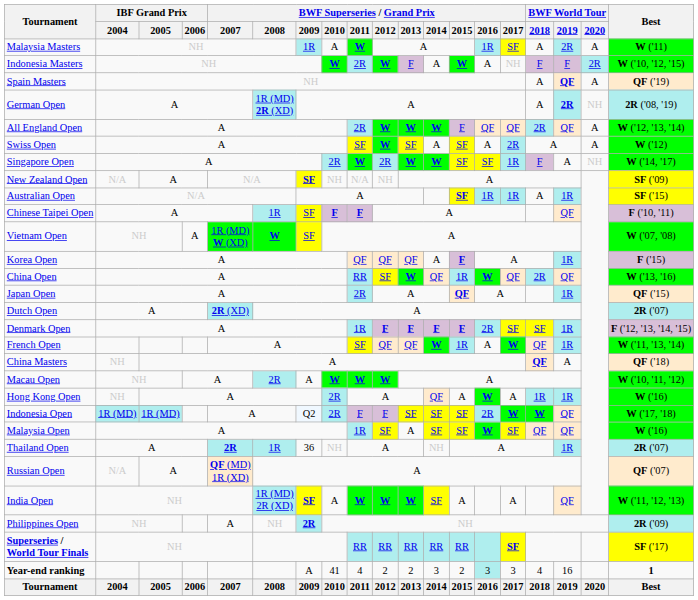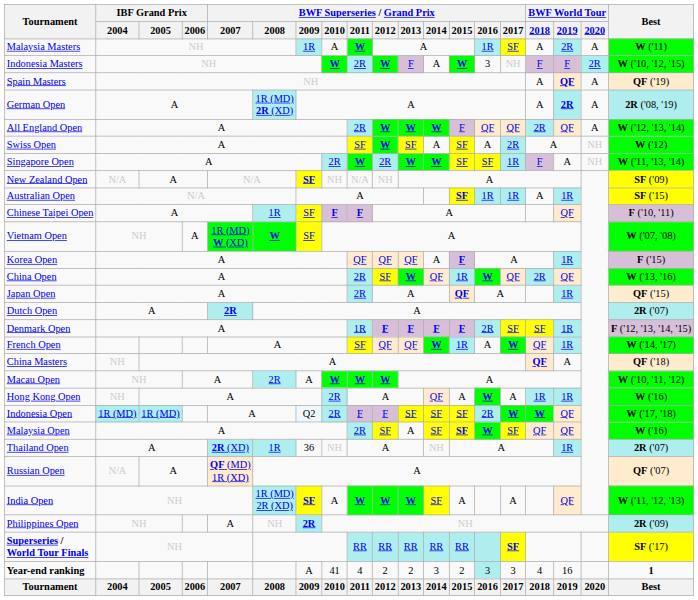 <table class="wikitable" style="font-size: 90%; text-align:center">
 <tr>
 <th rowspan="2">Tournament</th>
 <th colspan="3">IBF Grand Prix</th>
 <th colspan="11"><a href='#'>BWF Superseries</a> / <a href='#'>Grand Prix</a></th>
 <th colspan="3"><a href='#'>BWF World Tour</a></th>
 <th rowspan="2">Best</th>
 </tr>
 <tr>
 <th>2004</th>
 <th>2005</th>
 <th>2006</th>
 <th>2007</th>
 <th>2008</th>
 <th>2009</th>
 <th>2010</th>
 <th>2011</th>
 <th>2012</th>
 <th>2013</th>
 <th>2014</th>
 <th>2015</th>
 <th>2016</th>
 <th>2017</th>
 <th><a href='#'>2018</a></th>
 <th><a href='#'>2019</a></th>
 <th><a href='#'>2020</a></th>
 </tr>
 <tr>
 <td align=left><a href='#'>Malaysia Masters</a></td>
 <td colspan="5" style=color:#ccc>NH</td>
 <td bgcolor=AFEEEE><a href='#'>1R</a></td>
 <td>A</td>
 <td bgcolor=00FF00><a href='#'><strong>W</strong></a></td>
 <td colspan="4">A</td>
 <td bgcolor=AFEEEE><a href='#'>1R</a></td>
 <td bgcolor=FFFF00><a href='#'>SF</a></td>
 <td>A</td>
 <td bgcolor=AFEEEE><a href='#'>2R</a></td>
 <td>A</td>
 <td bgcolor=00FF00><strong>W</strong> ('11)</td>
 </tr>
 <tr>
 <td align=left><a href='#'>Indonesia Masters</a></td>
 <td colspan="6" style=color:#ccc>NH</td>
 <td bgcolor=00FF00><a href='#'><strong>W</strong></a></td>
 <td bgcolor=AFEEEE><a href='#'>2R</a></td>
 <td bgcolor=00FF00><a href='#'><strong>W</strong></a></td>
 <td bgcolor=D8BFD8><a href='#'>F</a></td>
 <td>A</td>
 <td bgcolor=00FF00><a href='#'><strong>W</strong></a></td>
-<td>A</td>
+<td>3</td>
 <td style=color:#ccc>NH</td>
 <td bgcolor=D8BFD8><a href='#'>F</a></td>
 <td bgcolor=D8BFD8><a href='#'>F</a></td>
 <td bgcolor=AFEEEE><a href='#'>2R</a></td>
 <td bgcolor=00FF00><strong>W</strong> ('10, '12, '15)</td>
 </tr>
 <tr>
 <td align=left><a href='#'>Spain Masters</a></td>
 <td colspan="14" style=color:#ccc>NH</td>
 <td>A</td>
 <td bgcolor=FFEBCD><a href='#'><strong>QF</strong></a></td>
 <td>A</td>
 <td bgcolor=FFEBCD><strong>QF</strong> ('19)</td>
 </tr>
 <tr>
 <td align=left><a href='#'>German Open</a></td>
 <td colspan="4">A</td>
 <td bgcolor=AFEEEE><a href='#'>1R (MD)</a><br><a href='#'><strong>2R</strong> (XD)</a></td>
 <td colspan="9">A</td>
 <td>A</td>
 <td bgcolor=AFEEEE><a href='#'><strong>2R</strong></a></td>
-<td style=color:#ccc>NH</td>
+<td>A</td>
 <td bgcolor=AFEEEE><strong>2R</strong> ('08, '19)</td>
 </tr>
 <tr>
 <td align=left><a href='#'>All England Open</a></td>
 <td colspan="7">A</td>
 <td bgcolor=AFEEEE><a href='#'>2R</a></td>
 <td bgcolor=00FF00><a href='#'><strong>W</strong></a></td>
 <td bgcolor=00FF00><a href='#'><strong>W</strong></a></td>
 <td bgcolor=00FF00><a href='#'><strong>W</strong></a></td>
 <td bgcolor=D8BFD8><a href='#'>F</a></td>
 <td bgcolor=FFEBCD><a href='#'>QF</a></td>
 <td bgcolor=FFEBCD><a href='#'>QF</a></td>
 <td bgcolor=AFEEEE><a href='#'>2R</a></td>
 <td bgcolor=FFEBCD><a href='#'>QF</a></td>
 <td>A</td>
 <td bgcolor=00FF00><strong>W</strong> ('12, '13, '14)</td>
 </tr>
 <tr>
 <td align=left><a href='#'>Swiss Open</a></td>
 <td colspan="7">A</td>
 <td bgcolor=FFFF00><a href='#'>SF</a></td>
 <td bgcolor=00FF00><a href='#'><strong>W</strong></a></td>
 <td bgcolor=FFFF00><a href='#'>SF</a></td>
 <td>A</td>
 <td bgcolor=FFFF00><a href='#'>SF</a></td>
 <td>A</td>
 <td bgcolor=AFEEEE><a href='#'>2R</a></td>
 <td colspan="2">A</td>
-<td>A</td>
+<td style=color:#ccc>NH</td>
 <td bgcolor=00FF00><strong>W</strong> ('12)</td>
 </tr>
 <tr>
 <td align=left><a href='#'>Singapore Open</a></td>
 <td colspan="6">A</td>
 <td bgcolor=AFEEEE><a href='#'>2R</a></td>
 <td bgcolor=00FF00><a href='#'><strong>W</strong></a></td>
 <td bgcolor=AFEEEE><a href='#'>2R</a></td>
 <td bgcolor=00FF00><a href='#'><strong>W</strong></a></td>
 <td bgcolor=00FF00><a href='#'><strong>W</strong></a></td>
 <td bgcolor=FFFF00><a href='#'>SF</a></td>
 <td bgcolor=FFFF00><a href='#'>SF</a></td>
 <td bgcolor=AFEEEE><a href='#'>1R</a></td>
 <td bgcolor=D8BFD8><a href='#'>F</a></td>
 <td>A</td>
 <td style=color:#ccc>NH</td>
-<td bgcolor=00FF00><strong>W</strong> ('14, '17)</td>
+<td bgcolor=00FF00><strong>W</strong> ('11, '13, '14)</td>
 </tr>
 <tr>
 <td align=left><a href='#'>New Zealand Open</a></td>
 <td style=color:#ccc>N/A</td>
 <td colspan="2">A</td>
 <td colspan="2" style=color:#ccc>N/A</td>
 <td bgcolor=FFFF00><a href='#'><strong>SF</strong></a></td>
 <td style=color:#ccc>NH</td>
 <td style=color:#ccc>N/A</td>
 <td style=color:#ccc>NH</td>
 <td colspan="7">A</td>
 <td rowspan="18"></td>
 <td bgcolor=FFFF00><strong>SF</strong> ('09)</td>
 </tr>
 <tr>
 <td align=left><a href='#'>Australian Open</a></td>
 <td colspan="5" style=color:#ccc>N/A</td>
 <td colspan="5">A</td>
 <td><a href='#'></a></td>
 <td bgcolor=FFFF00><a href='#'><strong>SF</strong></a></td>
 <td bgcolor=AFEEEE><a href='#'>1R</a></td>
 <td bgcolor=AFEEEE><a href='#'>1R</a></td>
 <td>A</td>
 <td bgcolor=AFEEEE><a href='#'>1R</a></td>
 <td bgcolor=FFFF00><strong>SF</strong> ('15)</td>
 </tr>
 <tr>
 <td align=left><a href='#'>Chinese Taipei Open</a></td>
 <td colspan="4">A</td>
 <td bgcolor=AFEEEE><a href='#'>1R</a></td>
 <td bgcolor=FFFF00><a href='#'>SF</a></td>
 <td bgcolor=D8BFD8><a href='#'><strong>F</strong></a></td>
 <td bgcolor=D8BFD8><a href='#'><strong>F</strong></a></td>
 <td colspan="6">A</td>
 <td><a href='#'></a></td>
 <td bgcolor=FFEBCD><a href='#'>QF</a></td>
 <td bgcolor=D8BFD8><strong>F</strong> ('10, '11)</td>
 </tr>
 <tr>
 <td align=left><a href='#'>Vietnam Open</a></td>
 <td colspan="2" style=color:#ccc>NH</td>
 <td>A</td>
 <td bgcolor=00FF00><a href='#'>1R (MD)</a><br><a href='#'><strong>W</strong> (XD)</a></td>
 <td bgcolor=00FF00><a href='#'><strong>W</strong></a></td>
 <td bgcolor=FFFF00><a href='#'>SF</a></td>
 <td colspan="10">A</td>
 <td bgcolor=00FF00><strong>W</strong> ('07, '08)</td>
 </tr>
 <tr>
 <td align=left><a href='#'>Korea Open</a></td>
 <td colspan="7">A</td>
 <td bgcolor=FFEBCD><a href='#'>QF</a></td>
 <td bgcolor=FFEBCD><a href='#'>QF</a></td>
 <td bgcolor=FFEBCD><a href='#'>QF</a></td>
 <td>A</td>
 <td bgcolor=D8BFD8><a href='#'><strong>F</strong></a></td>
 <td colspan="3">A</td>
 <td bgcolor=AFEEEE><a href='#'>1R</a></td>
 <td bgcolor=D8BFD8><strong>F</strong> ('15)</td>
 </tr>
 <tr>
 <td align=left><a href='#'>China Open</a></td>
 <td colspan="7">A</td>
-<td bgcolor=AFEEEE><a href='#'>RR</a></td>
+<td bgcolor=AFEEEE><a href='#'>2R</a></td>
 <td bgcolor=FFFF00><a href='#'>SF</a></td>
 <td bgcolor=00FF00><a href='#'><strong>W</strong></a></td>
 <td bgcolor=FFEBCD><a href='#'>QF</a></td>
 <td bgcolor=AFEEEE><a href='#'>1R</a></td>
 <td bgcolor=00FF00><a href='#'><strong>W</strong></a></td>
 <td bgcolor=FFEBCD><a href='#'>QF</a></td>
 <td bgcolor=AFEEEE><a href='#'>2R</a></td>
 <td bgcolor=FFEBCD><a href='#'>QF</a></td>
 <td bgcolor=00FF00><strong>W</strong> ('13, '16)</td>
 </tr>
 <tr>
 <td align=left><a href='#'>Japan Open</a></td>
 <td colspan="7">A</td>
 <td bgcolor=AFEEEE><a href='#'>2R</a></td>
 <td colspan="3">A</td>
 <td bgcolor=FFEBCD><a href='#'><strong>QF</strong></a></td>
 <td colspan="2">A</td>
 <td><a href='#'></a></td>
 <td bgcolor=AFEEEE><a href='#'>1R</a></td>
 <td bgcolor=FFEBCD><strong>QF</strong> ('15)</td>
 </tr>
 <tr>
 <td align=left><a href='#'>Dutch Open</a></td>
 <td colspan="3">A</td>
-<td bgcolor=AFEEEE><a href='#'><strong>2R</strong> (XD)</a></td>
+<td bgcolor=AFEEEE><a href='#'><strong>2R</strong></a></td>
 <td colspan="12">A</td>
 <td bgcolor=AFEEEE><strong>2R</strong> ('07)</td>
 </tr>
 <tr>
 <td align=left><a href='#'>Denmark Open</a></td>
 <td colspan="7">A</td>
 <td bgcolor=AFEEEE><a href='#'>1R</a></td>
 <td bgcolor=D8BFD8><a href='#'><strong>F</strong></a></td>
 <td bgcolor=D8BFD8><a href='#'><strong>F</strong></a></td>
 <td bgcolor=D8BFD8><a href='#'><strong>F</strong></a></td>
 <td bgcolor=D8BFD8><a href='#'><strong>F</strong></a></td>
 <td bgcolor=AFEEEE><a href='#'>2R</a></td>
 <td bgcolor=FFFF00><a href='#'>SF</a></td>
 <td bgcolor=FFFF00><a href='#'>SF</a></td>
 <td bgcolor=AFEEEE><a href='#'>1R</a></td>
 <td bgcolor=D8BFD8><strong>F</strong> ('12, '13, '14, '15)</td>
 </tr>
 <tr>
 <td align=left><a href='#'>French Open</a></td>
 <td></td>
 <td></td>
 <td></td>
 <td colspan="4">A</td>
 <td bgcolor=FFFF00><a href='#'>SF</a></td>
 <td bgcolor=FFEBCD><a href='#'>QF</a></td>
 <td bgcolor=FFEBCD><a href='#'>QF</a></td>
 <td bgcolor=00FF00><a href='#'><strong>W</strong></a></td>
 <td bgcolor=AFEEEE><a href='#'>1R</a></td>
 <td>A</td>
 <td bgcolor=00FF00><a href='#'><strong>W</strong></a></td>
 <td bgcolor=FFEBCD><a href='#'>QF</a></td>
 <td bgcolor=AFEEEE><a href='#'>1R</a></td>
-<td bgcolor=00FF00><strong>W</strong> ('11, '13, '14)</td>
+<td bgcolor=00FF00><strong>W</strong> ('14, '17)</td>
 </tr>
 <tr>
 <td align=left><a href='#'>China Masters</a></td>
 <td style=color:#ccc>NH</td>
 <td colspan="13">A</td>
 <td bgcolor=FFEBCD><a href='#'><strong>QF</strong></a></td>
 <td>A</td>
 <td bgcolor=FFEBCD><strong>QF</strong> ('18)</td>
 </tr>
 <tr>
 <td align=left><a href='#'>Macau Open</a></td>
 <td colspan="2" style=color:#ccc>NH</td>
 <td colspan="2">A</td>
 <td bgcolor=AFEEEE><a href='#'>2R</a></td>
 <td>A</td>
 <td bgcolor=00FF00><a href='#'><strong>W</strong></a></td>
 <td bgcolor=00FF00><a href='#'><strong>W</strong></a></td>
 <td bgcolor=00FF00><a href='#'><strong>W</strong></a></td>
 <td colspan="7">A</td>
 <td bgcolor=00FF00><strong>W</strong> ('10, '11, '12)</td>
 </tr>
 <tr>
 <td align=left><a href='#'>Hong Kong Open</a></td>
 <td style=color:#ccc>NH</td>
 <td colspan="5">A</td>
 <td bgcolor=AFEEEE><a href='#'>2R</a></td>
 <td colspan="3">A</td>
 <td bgcolor=FFEBCD><a href='#'>QF</a></td>
 <td>A</td>
 <td bgcolor=00FF00><a href='#'><strong>W</strong></a></td>
 <td>A</td>
 <td bgcolor=AFEEEE><a href='#'>1R</a></td>
 <td bgcolor=AFEEEE><a href='#'>1R</a></td>
 <td bgcolor=00FF00><strong>W</strong> ('16)</td>
 </tr>
 <tr>
 <td align=left><a href='#'>Indonesia Open</a></td>
 <td bgcolor=AFEEEE><a href='#'>1R (MD)</a></td>
 <td bgcolor=AFEEEE><a href='#'>1R (MD)</a></td>
 <td></td>
 <td colspan="2">A</td>
 <td bgcolor=F0F8FF>Q2</td>
 <td bgcolor=AFEEEE><a href='#'>2R</a></td>
 <td bgcolor=D8BFD8><a href='#'>F</a></td>
 <td bgcolor=D8BFD8><a href='#'>F</a></td>
 <td bgcolor=FFFF00><a href='#'>SF</a></td>
 <td bgcolor=FFFF00><a href='#'>SF</a></td>
 <td bgcolor=FFFF00><a href='#'>SF</a></td>
 <td bgcolor=AFEEEE><a href='#'>2R</a></td>
 <td bgcolor=00FF00><a href='#'><strong>W</strong></a></td>
 <td bgcolor=00FF00><a href='#'><strong>W</strong></a></td>
 <td bgcolor=FFEBCD><a href='#'>QF</a></td>
 <td bgcolor=00FF00><strong>W</strong> ('17, '18)</td>
 </tr>
 <tr>
 <td align=left><a href='#'>Malaysia Open</a></td>
 <td colspan="7">A</td>
-<td bgcolor=AFEEEE><a href='#'>1R</a></td>
+<td bgcolor=AFEEEE><a href='#'>2R</a></td>
 <td bgcolor=FFFF00><a href='#'>SF</a></td>
 <td>A</td>
 <td bgcolor=FFFF00><a href='#'>SF</a></td>
-<td bgcolor=FFFF00><a href='#'>SF</a></td>
+<td bgcolor=FFFF00><strong><a href='#'>SF</a></strong></td>
 <td bgcolor=00FF00><a href='#'><strong>W</strong></a></td>
 <td bgcolor=FFFF00><a href='#'>SF</a></td>
 <td bgcolor=FFEBCD><a href='#'>QF</a></td>
 <td bgcolor=FFEBCD><a href='#'>QF</a></td>
 <td bgcolor=00FF00><strong>W</strong> ('16)</td>
 </tr>
 <tr>
 <td align=left><a href='#'>Thailand Open</a></td>
 <td colspan="3">A</td>
-<td bgcolor=AFEEEE><a href='#'><strong>2R</strong></a></td>
+<td bgcolor=AFEEEE><a href='#'><strong>2R</strong> (XD)</a></td>
 <td bgcolor=AFEEEE><a href='#'>1R</a></td>
 <td>36</td>
 <td style=color:#ccc>NH</td>
 <td colspan="3">A</td>
 <td style=color:#ccc>NH</td>
 <td colspan="4">A</td>
 <td bgcolor=AFEEEE><a href='#'>1R</a></td>
 <td bgcolor=AFEEEE><strong>2R</strong> ('07)</td>
 </tr>
 <tr>
 <td align=left><a href='#'>Russian Open</a></td>
 <td style=color:#ccc>N/A</td>
 <td colspan="2">A</td>
 <td bgcolor=FFEBCD><a href='#'><strong>QF</strong> (MD)</a><br><a href='#'>1R (XD)</a></td>
 <td colspan="12">A</td>
 <td bgcolor=FFEBCD><strong>QF</strong> ('07)</td>
 </tr>
 <tr>
 <td align=left><a href='#'>India Open</a></td>
 <td colspan="4" style=color:#ccc>NH</td>
 <td bgcolor=AFEEEE><a href='#'>1R (MD)</a><br><a href='#'>2R (XD)</a></td>
 <td bgcolor=FFFF00><a href='#'><strong>SF</strong></a></td>
 <td>A</td>
 <td bgcolor=00FF00><a href='#'><strong>W</strong></a></td>
 <td bgcolor=00FF00><a href='#'><strong>W</strong></a></td>
 <td bgcolor=00FF00><a href='#'><strong>W</strong></a></td>
 <td bgcolor=FFFF00><a href='#'>SF</a></td>
 <td>A</td>
 <td><a href='#'></a></td>
 <td>A</td>
 <td><a href='#'></a></td>
 <td bgcolor=FFEBCD><a href='#'>QF</a></td>
 <td bgcolor=00FF00><strong>W</strong> ('11, '12, '13)</td>
 </tr>
 <tr>
 <td align=left><a href='#'>Philippines Open</a></td>
 <td colspan="2" style=color:#ccc>NH</td>
 <td></td>
 <td>A</td>
 <td style=color:#ccc>NH</td>
 <td bgcolor=AFEEEE><a href='#'><strong>2R</strong></a></td>
 <td colspan="11" style=color:#ccc>NH</td>
 <td bgcolor=AFEEEE><strong>2R</strong> ('09)</td>
 </tr>
 <tr>
 <td align=left><strong><a href='#'>Superseries</a> /<br> <a href='#'>World Tour Finals</a></strong></td>
 <td colspan="4" style=color:#ccc>NH</td>
 <td colspan="3"></td>
 <td bgcolor=AFEEEE><a href='#'>RR</a></td>
 <td bgcolor=AFEEEE><a href='#'>RR</a></td>
 <td bgcolor=AFEEEE><a href='#'>RR</a></td>
 <td bgcolor=AFEEEE><a href='#'>RR</a></td>
 <td bgcolor=AFEEEE><a href='#'>RR</a></td>
 <td bgcolor=AFEEEE><a href='#'></a></td>
 <td bgcolor=FFFF00><a href='#'><strong>SF</strong></a></td>
 <td colspan="2"></td>
 <td></td>
 <td bgcolor=FFFF00><strong>SF</strong> ('17)</td>
 </tr>
 <tr>
 <td align=left><strong>Year-end ranking</strong></td>
 <td></td>
 <td></td>
 <td></td>
 <td></td>
 <td></td>
 <td>A</td>
 <td>41</td>
 <td>4</td>
 <td>2</td>
 <td>2</td>
 <td>3</td>
 <td>2</td>
 <td style="background: paleturquoise;">3</td>
 <td>3</td>
 <td>4</td>
 <td>16</td>
 <td></td>
 <td><strong>1</strong></td>
 </tr>
 <tr>
 <th>Tournament</th>
 <th>2004</th>
 <th>2005</th>
 <th>2006</th>
 <th>2007</th>
 <th>2008</th>
 <th>2009</th>
 <th>2010</th>
 <th>2011</th>
 <th>2012</th>
 <th>2013</th>
 <th>2014</th>
 <th>2015</th>
 <th>2016</th>
 <th>2017</th>
 <th>2018</th>
 <th>2019</th>
 <th>2020</th>
 <th>Best</th>
 </tr>
 </table>
